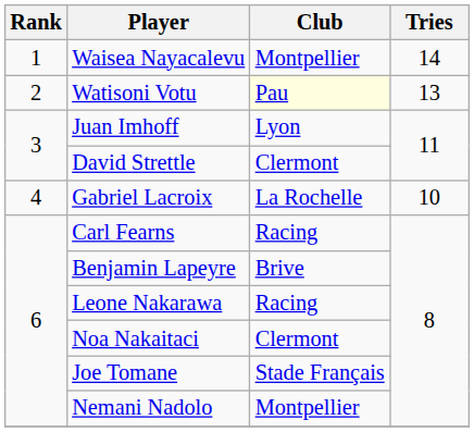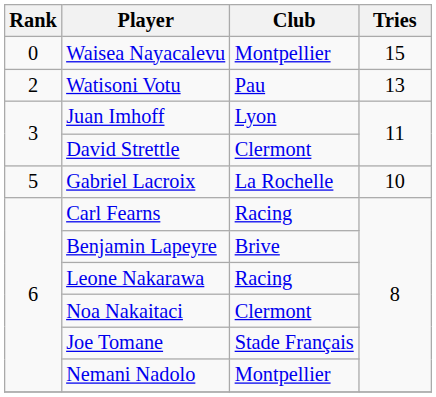 <table class="wikitable" style="text-align:center">
 <tr>
 <th>Rank</th>
 <th>Player</th>
 <th>Club</th>
 <th style="width:50px;">Tries</th>
 </tr>
 <tr>
-<td rowspan=1>1</td>
+<td rowspan=1>0</td>
 <td align=left> <a href='#'>Waisea Nayacalevu</a></td>
 <td align=left><a href='#'>Montpellier</a></td>
-<td rowspan=1>14</td>
+<td rowspan=1>15</td>
 </tr>
 <tr>
 <td rowspan=1>2</td>
 <td align=left> <a href='#'>Watisoni Votu</a></td>
-<td align=left style="background: lightyellow;"><a href='#'>Pau</a></td>
+<td align=left><a href='#'>Pau</a></td>
 <td rowspan=1>13</td>
 </tr>
 <tr>
 <td rowspan=2>3</td>
 <td align=left> <a href='#'>Juan Imhoff</a></td>
 <td align=left><a href='#'>Lyon</a></td>
 <td rowspan=2>11</td>
 </tr>
 <tr>
 <td align=left> <a href='#'>David Strettle</a></td>
 <td align=left><a href='#'>Clermont</a></td>
 </tr>
 <tr>
-<td rowspan=1>4</td>
+<td rowspan=1>5</td>
 <td align=left> <a href='#'>Gabriel Lacroix</a></td>
 <td align=left><a href='#'>La Rochelle</a></td>
 <td rowspan=1>10</td>
 </tr>
 <tr>
 <td rowspan=6>6</td>
 <td align=left> <a href='#'>Carl Fearns</a></td>
 <td align=left><a href='#'>Racing</a></td>
 <td rowspan=6>8</td>
 </tr>
 <tr>
 <td align=left> <a href='#'>Benjamin Lapeyre</a></td>
 <td align=left><a href='#'>Brive</a></td>
 </tr>
 <tr>
 <td align=left> <a href='#'>Leone Nakarawa</a></td>
 <td align=left><a href='#'>Racing</a></td>
 </tr>
 <tr>
 <td align=left> <a href='#'>Noa Nakaitaci</a></td>
 <td align=left><a href='#'>Clermont</a></td>
 </tr>
 <tr>
 <td align=left> <a href='#'>Joe Tomane</a></td>
 <td align=left><a href='#'>Stade Français</a></td>
 </tr>
 <tr>
 <td align=left> <a href='#'>Nemani Nadolo</a></td>
 <td align=left><a href='#'>Montpellier</a></td>
 </tr>
 <tr>
 </tr>
 </table>
